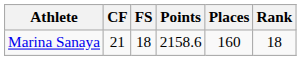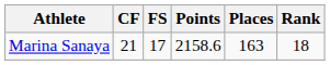 <table class="wikitable" border="1" style="font-size:90%">
 <tr>
 <th>Athlete</th>
 <th>CF</th>
 <th>FS</th>
 <th>Points</th>
 <th>Places</th>
 <th>Rank</th>
 </tr>
 <tr align=center>
 <td align=left><a href='#'>Marina Sanaya</a></td>
 <td>21</td>
-<td>18</td>
+<td>17</td>
 <td>2158.6</td>
-<td>160</td>
+<td>163</td>
 <td>18</td>
 </tr>
 </table>
